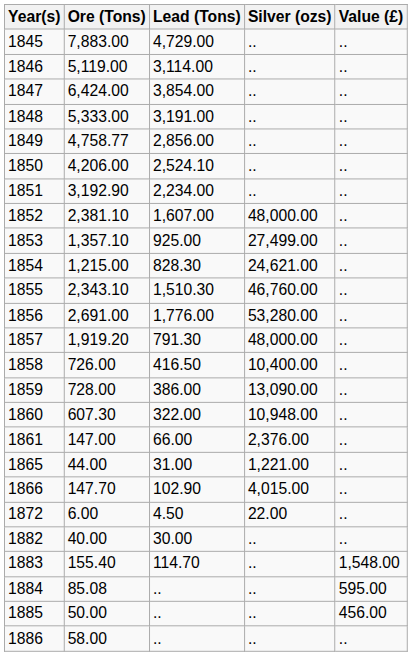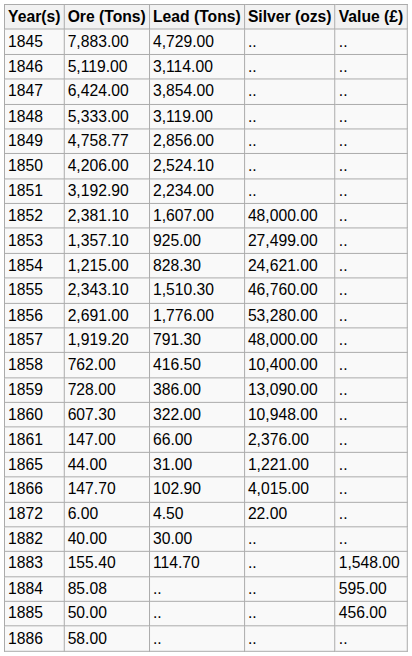 <table class="wikitable sortable mw-collapsible mw-collapsed">
 <tr>
 <th>Year(s)</th>
 <th>Ore (Tons)</th>
 <th>Lead (Tons)</th>
 <th>Silver (ozs)</th>
 <th>Value (£)</th>
 </tr>
 <tr>
 <td>1845</td>
 <td>7,883.00</td>
 <td>4,729.00</td>
 <td>..</td>
 <td>..</td>
 </tr>
 <tr>
 <td>1846</td>
 <td>5,119.00</td>
 <td>3,114.00</td>
 <td>..</td>
 <td>..</td>
 </tr>
 <tr>
 <td>1847</td>
 <td>6,424.00</td>
 <td>3,854.00</td>
 <td>..</td>
 <td>..</td>
 </tr>
 <tr>
 <td>1848</td>
 <td>5,333.00</td>
-<td>3,191.00</td>
+<td>3,119.00</td>
 <td>..</td>
 <td>..</td>
 </tr>
 <tr>
 <td>1849</td>
 <td>4,758.77</td>
 <td>2,856.00</td>
 <td>..</td>
 <td>..</td>
 </tr>
 <tr>
 <td>1850</td>
 <td>4,206.00</td>
 <td>2,524.10</td>
 <td>..</td>
 <td>..</td>
 </tr>
 <tr>
 <td>1851</td>
 <td>3,192.90</td>
 <td>2,234.00</td>
 <td>..</td>
 <td>..</td>
 </tr>
 <tr>
 <td>1852</td>
 <td>2,381.10</td>
 <td>1,607.00</td>
 <td>48,000.00</td>
 <td>..</td>
 </tr>
 <tr>
 <td>1853</td>
 <td>1,357.10</td>
 <td>925.00</td>
 <td>27,499.00</td>
 <td>..</td>
 </tr>
 <tr>
 <td>1854</td>
 <td>1,215.00</td>
 <td>828.30</td>
 <td>24,621.00</td>
 <td>..</td>
 </tr>
 <tr>
 <td>1855</td>
 <td>2,343.10</td>
 <td>1,510.30</td>
 <td>46,760.00</td>
 <td>..</td>
 </tr>
 <tr>
 <td>1856</td>
 <td>2,691.00</td>
 <td>1,776.00</td>
 <td>53,280.00</td>
 <td>..</td>
 </tr>
 <tr>
 <td>1857</td>
 <td>1,919.20</td>
 <td>791.30</td>
 <td>48,000.00</td>
 <td>..</td>
 </tr>
 <tr>
 <td>1858</td>
-<td>726.00</td>
+<td>762.00</td>
 <td>416.50</td>
 <td>10,400.00</td>
 <td>..</td>
 </tr>
 <tr>
 <td>1859</td>
 <td>728.00</td>
 <td>386.00</td>
 <td>13,090.00</td>
 <td>..</td>
 </tr>
 <tr>
 <td>1860</td>
 <td>607.30</td>
 <td>322.00</td>
 <td>10,948.00</td>
 <td>..</td>
 </tr>
 <tr>
 <td>1861</td>
 <td>147.00</td>
 <td>66.00</td>
 <td>2,376.00</td>
 <td>..</td>
 </tr>
 <tr>
 <td>1865</td>
 <td>44.00</td>
 <td>31.00</td>
 <td>1,221.00</td>
 <td>..</td>
 </tr>
 <tr>
 <td>1866</td>
 <td>147.70</td>
 <td>102.90</td>
 <td>4,015.00</td>
 <td>..</td>
 </tr>
 <tr>
 <td>1872</td>
 <td>6.00</td>
 <td>4.50</td>
 <td>22.00</td>
 <td>..</td>
 </tr>
 <tr>
 <td>1882</td>
 <td>40.00</td>
 <td>30.00</td>
 <td>..</td>
 <td>..</td>
 </tr>
 <tr>
 <td>1883</td>
 <td>155.40</td>
 <td>114.70</td>
 <td>..</td>
 <td>1,548.00</td>
 </tr>
 <tr>
 <td>1884</td>
 <td>85.08</td>
 <td>..</td>
 <td>..</td>
 <td>595.00</td>
 </tr>
 <tr>
 <td>1885</td>
 <td>50.00</td>
 <td>..</td>
 <td>..</td>
 <td>456.00</td>
 </tr>
 <tr>
 <td>1886</td>
 <td>58.00</td>
 <td>..</td>
 <td>..</td>
 <td>..</td>
 </tr>
 </table>
